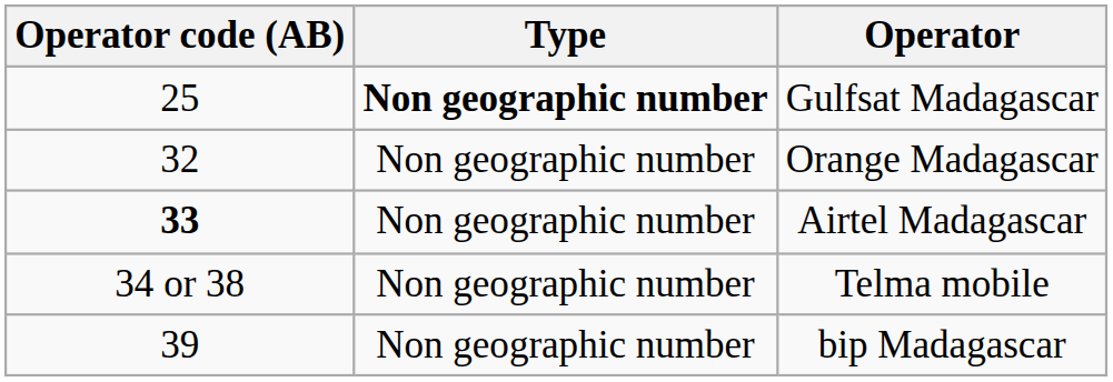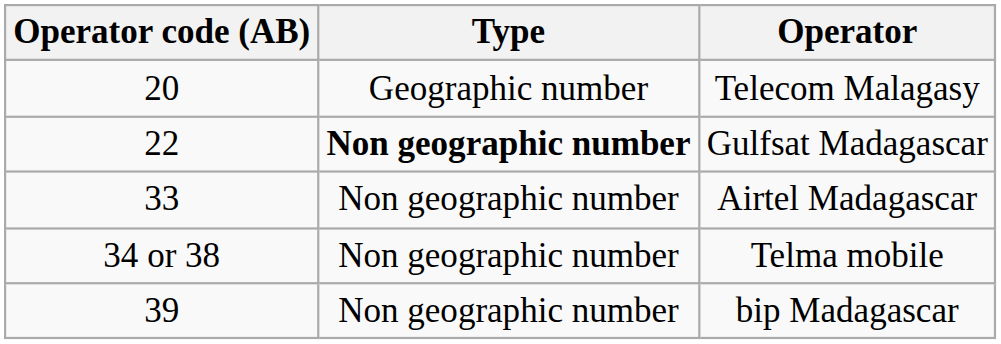 <table class="wikitable" border="1" style="text-align:center">
 <tr>
 <th>Operator code (AB)</th>
 <th>Type</th>
 <th>Operator</th>
 </tr>
 <tr>
-<td>25</td>
+<td>20</td>
+<td>Geographic number</td>
+<td>Telecom Malagasy</td>
+</tr>
+<tr>
+<td>22</td>
 <td><strong>Non geographic number</strong></td>
 <td>Gulfsat Madagascar</td>
 </tr>
 <tr>
-<td>32</td>
-<td>Non geographic number</td>
-<td>Orange Madagascar</td>
-</tr>
-<tr>
-<td><strong>33</strong></td>
+<td>33</td>
 <td>Non geographic number</td>
 <td>Airtel Madagascar</td>
 </tr>
 <tr>
 <td>34 or 38</td>
 <td>Non geographic number</td>
 <td>Telma mobile</td>
 </tr>
 <tr>
 <td>39</td>
 <td>Non geographic number</td>
 <td>bip Madagascar</td>
 </tr>
 </table>
